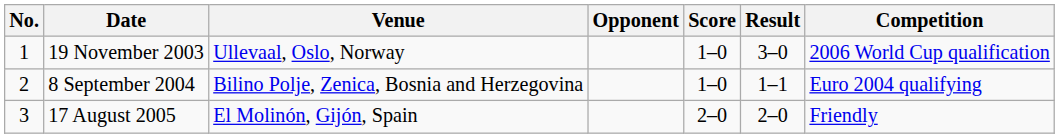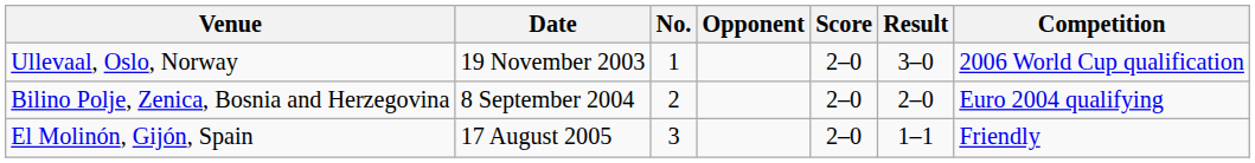 <table class="wikitable sortable">
 <tr>
+<th scope="col">Venue</th>
+<th scope="col">Date</th>
 <th scope="col">No.</th>
-<th scope="col">Date</th>
-<th scope="col">Venue</th>
 <th scope="col">Opponent</th>
 <th scope="col">Score</th>
 <th scope="col">Result</th>
 <th scope="col">Competition</th>
 </tr>
 <tr>
+<td><a href='#'>Ullevaal</a>, <a href='#'>Oslo</a>, Norway</td>
+<td>19 November 2003</td>
 <td align="center">1</td>
-<td>19 November 2003</td>
-<td><a href='#'>Ullevaal</a>, <a href='#'>Oslo</a>, Norway</td>
 <td></td>
-<td align="center">1–0</td>
+<td align="center">2–0</td>
 <td align="center">3–0</td>
 <td><a href='#'>2006 World Cup qualification</a></td>
 </tr>
 <tr>
+<td><a href='#'>Bilino Polje</a>, <a href='#'>Zenica</a>, Bosnia and Herzegovina</td>
+<td>8 September 2004</td>
 <td align="center">2</td>
-<td>8 September 2004</td>
-<td><a href='#'>Bilino Polje</a>, <a href='#'>Zenica</a>, Bosnia and Herzegovina</td>
 <td></td>
-<td align="center">1–0</td>
-<td align="center">1–1</td>
+<td align="center">2–0</td>
+<td align="center">2–0</td>
 <td><a href='#'>Euro 2004 qualifying</a></td>
 </tr>
 <tr>
+<td><a href='#'>El Molinón</a>, <a href='#'>Gijón</a>, Spain</td>
+<td>17 August 2005</td>
 <td align="center">3</td>
-<td>17 August 2005</td>
-<td><a href='#'>El Molinón</a>, <a href='#'>Gijón</a>, Spain</td>
 <td></td>
 <td align="center">2–0</td>
-<td align="center">2–0</td>
+<td align="center">1–1</td>
 <td><a href='#'>Friendly</a></td>
 </tr>
 </table>
